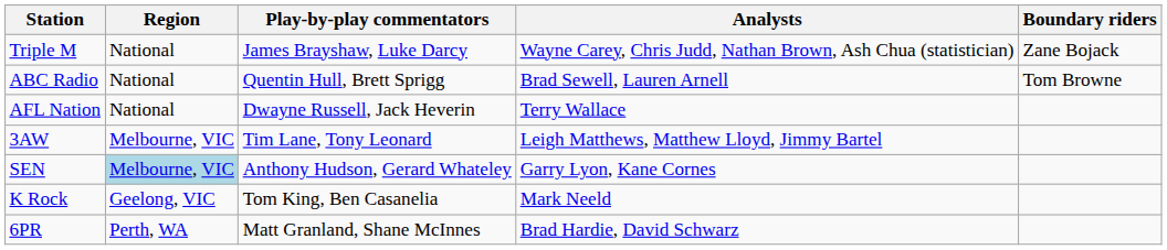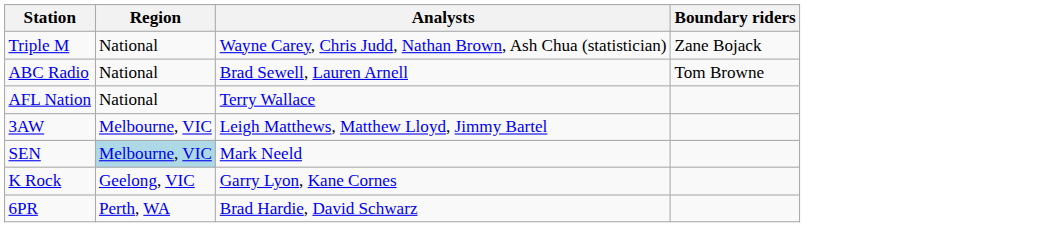 <table class="wikitable">
 <tr>
 <th>Station</th>
 <th>Region</th>
-<th>Play-by-play commentators</th>
 <th>Analysts</th>
 <th>Boundary riders</th>
 </tr>
 <tr>
 <td><a href='#'>Triple M</a></td>
 <td>National</td>
-<td><a href='#'>James Brayshaw</a>, <a href='#'>Luke Darcy</a></td>
 <td><a href='#'>Wayne Carey</a>, <a href='#'>Chris Judd</a>, <a href='#'>Nathan Brown</a>, Ash Chua (statistician)</td>
 <td>Zane Bojack</td>
 </tr>
 <tr>
 <td><a href='#'>ABC Radio</a></td>
 <td>National</td>
-<td><a href='#'>Quentin Hull</a>, Brett Sprigg</td>
 <td><a href='#'>Brad Sewell</a>, <a href='#'>Lauren Arnell</a></td>
 <td>Tom Browne</td>
 </tr>
 <tr>
 <td><a href='#'>AFL Nation</a></td>
 <td>National</td>
-<td><a href='#'>Dwayne Russell</a>, Jack Heverin</td>
 <td><a href='#'>Terry Wallace</a></td>
 <td></td>
 </tr>
 <tr>
 <td><a href='#'>3AW</a></td>
 <td><a href='#'>Melbourne</a>, <a href='#'>VIC</a></td>
-<td><a href='#'>Tim Lane</a>, <a href='#'>Tony Leonard</a></td>
 <td><a href='#'>Leigh Matthews</a>, <a href='#'>Matthew Lloyd</a>, <a href='#'>Jimmy Bartel</a></td>
 <td></td>
 </tr>
 <tr>
 <td><a href='#'>SEN</a></td>
 <td style="background: lightblue;"><a href='#'>Melbourne</a>, <a href='#'>VIC</a></td>
-<td><a href='#'>Anthony Hudson</a>, <a href='#'>Gerard Whateley</a></td>
-<td><a href='#'>Garry Lyon</a>, <a href='#'>Kane Cornes</a></td>
+<td><a href='#'>Mark Neeld</a></td>
 <td></td>
 </tr>
 <tr>
 <td><a href='#'>K Rock</a></td>
 <td><a href='#'>Geelong</a>, <a href='#'>VIC</a></td>
-<td>Tom King, Ben Casanelia</td>
-<td><a href='#'>Mark Neeld</a></td>
+<td><a href='#'>Garry Lyon</a>, <a href='#'>Kane Cornes</a></td>
 <td></td>
 </tr>
 <tr>
 <td><a href='#'>6PR</a></td>
 <td><a href='#'>Perth</a>, <a href='#'>WA</a></td>
-<td>Matt Granland, Shane McInnes</td>
 <td><a href='#'>Brad Hardie</a>, <a href='#'>David Schwarz</a></td>
 <td></td>
 </tr>
 </table>
